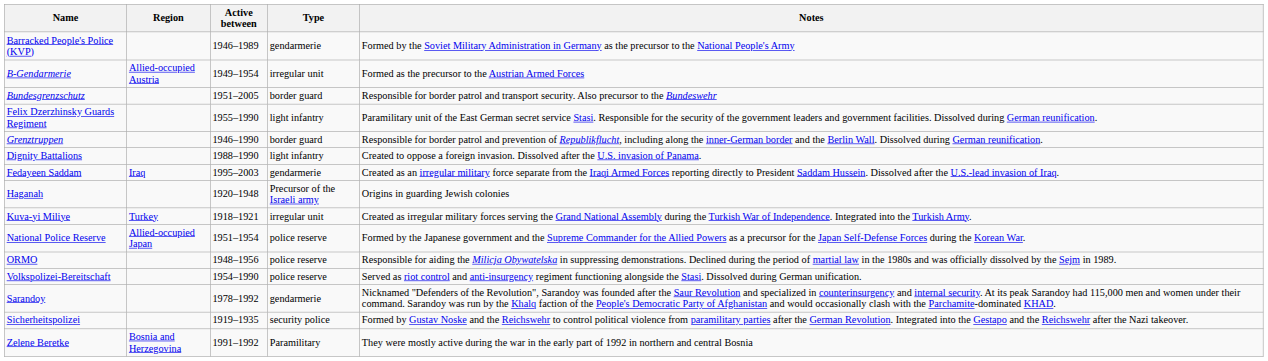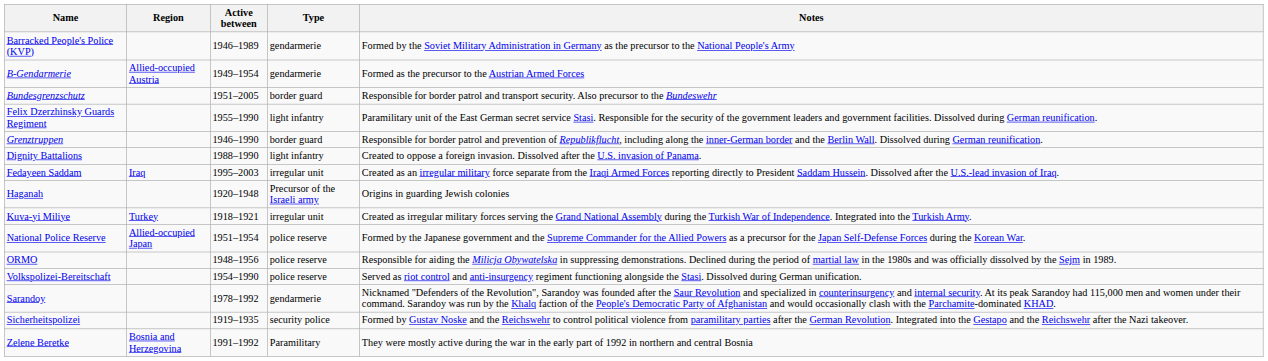 <table class="wikitable">
 <tr>
 <th>Name</th>
 <th>Region</th>
 <th>Active between</th>
 <th>Type</th>
 <th>Notes</th>
 </tr>
 <tr>
 <td><a href='#'>Barracked People's Police (KVP)</a></td>
 <td></td>
 <td>1946–1989</td>
 <td>gendarmerie</td>
 <td>Formed by the <a href='#'>Soviet Military Administration in Germany</a> as the precursor to the <a href='#'>National People's Army</a></td>
 </tr>
 <tr>
 <td><em><a href='#'>B-Gendarmerie</a></em></td>
 <td> <a href='#'>Allied-occupied Austria</a></td>
 <td>1949–1954</td>
-<td>irregular unit</td>
+<td>gendarmerie</td>
 <td>Formed as the precursor to the <a href='#'>Austrian Armed Forces</a></td>
 </tr>
 <tr>
 <td><em><a href='#'>Bundesgrenzschutz</a></em></td>
 <td></td>
 <td>1951–2005</td>
 <td>border guard</td>
 <td>Responsible for border patrol and transport security. Also precursor to the <em><a href='#'>Bundeswehr</a></em></td>
 </tr>
 <tr>
 <td><a href='#'>Felix Dzerzhinsky Guards Regiment</a></td>
 <td></td>
 <td>1955–1990</td>
 <td>light infantry</td>
 <td>Paramilitary unit of the East German secret service <a href='#'>Stasi</a>. Responsible for the security of the government leaders and government facilities. Dissolved during <a href='#'>German reunification</a>.</td>
 </tr>
 <tr>
 <td><a href='#'><em>Grenztruppen</em></a></td>
 <td></td>
 <td>1946–1990</td>
 <td>border guard</td>
 <td>Responsible for border patrol and prevention of <em><a href='#'>Republikflucht</a></em>, including along the <a href='#'>inner-German border</a> and the <a href='#'>Berlin Wall</a>. Dissolved during <a href='#'>German reunification</a>.</td>
 </tr>
 <tr>
 <td><a href='#'>Dignity Battalions</a></td>
 <td></td>
 <td>1988–1990</td>
 <td>light infantry</td>
 <td>Created to oppose a foreign invasion. Dissolved after the <a href='#'>U.S. invasion of Panama</a>.</td>
 </tr>
 <tr>
 <td><a href='#'>Fedayeen Saddam</a></td>
 <td> <a href='#'>Iraq</a></td>
 <td>1995–2003</td>
-<td>gendarmerie</td>
+<td>irregular unit</td>
 <td>Created as an <a href='#'>irregular military</a> force separate from the <a href='#'>Iraqi Armed Forces</a> reporting directly to President <a href='#'>Saddam Hussein</a>. Dissolved after the <a href='#'>U.S.-lead invasion of Iraq</a>.</td>
 </tr>
 <tr>
 <td><a href='#'>Haganah</a></td>
 <td></td>
 <td>1920–1948</td>
 <td>Precursor of the <a href='#'>Israeli army</a></td>
 <td>Origins in guarding Jewish colonies</td>
 </tr>
 <tr>
 <td><a href='#'>Kuva-yi Miliye</a></td>
 <td> <a href='#'>Turkey</a></td>
 <td>1918–1921</td>
 <td>irregular unit</td>
 <td>Created as irregular military forces serving the <a href='#'>Grand National Assembly</a> during the <a href='#'>Turkish War of Independence</a>. Integrated into the <a href='#'>Turkish Army</a>.</td>
 </tr>
 <tr>
 <td><a href='#'>National Police Reserve</a></td>
 <td> <a href='#'>Allied-occupied Japan</a></td>
 <td>1951–1954</td>
 <td>police reserve</td>
 <td>Formed by the Japanese government and the <a href='#'>Supreme Commander for the Allied Powers</a> as a precursor for the <a href='#'>Japan Self-Defense Forces</a> during the <a href='#'>Korean War</a>.</td>
 </tr>
 <tr>
 <td><a href='#'>ORMO</a></td>
 <td></td>
 <td>1948–1956</td>
 <td>police reserve</td>
 <td>Responsible for aiding the <em><a href='#'>Milicja Obywatelska</a></em> in suppressing demonstrations. Declined during the period of <a href='#'>martial law</a> in the 1980s and was officially dissolved by the <a href='#'>Sejm</a> in 1989.</td>
 </tr>
 <tr>
 <td><a href='#'>Volkspolizei-Bereitschaft</a></td>
 <td></td>
 <td>1954–1990</td>
 <td>police reserve</td>
 <td>Served as <a href='#'>riot control</a> and <a href='#'>anti-insurgency</a> regiment functioning alongside the <a href='#'>Stasi</a>. Dissolved during German unification.</td>
 </tr>
 <tr>
 <td><a href='#'>Sarandoy</a></td>
 <td></td>
 <td>1978–1992</td>
 <td>gendarmerie</td>
 <td>Nicknamed "Defenders of the Revolution", Sarandoy was founded after the <a href='#'>Saur Revolution</a> and specialized in <a href='#'>counterinsurgency</a> and <a href='#'>internal security</a>. At its peak Sarandoy had 115,000 men and women under their command. Sarandoy was run by the <a href='#'>Khalq</a> faction of the <a href='#'>People's Democratic Party of Afghanistan</a> and would occasionally clash with the <a href='#'>Parchamite</a>-dominated <a href='#'>KHAD</a>.</td>
 </tr>
 <tr>
 <td><a href='#'>Sicherheitspolizei</a></td>
 <td></td>
 <td>1919–1935</td>
 <td>security police</td>
 <td>Formed by <a href='#'>Gustav Noske</a> and the <a href='#'>Reichswehr</a> to control political violence from <a href='#'>paramilitary parties</a> after the <a href='#'>German Revolution</a>. Integrated into the <a href='#'>Gestapo</a> and the <a href='#'>Reichswehr</a> after the Nazi takeover.</td>
 </tr>
 <tr>
 <td><a href='#'>Zelene Beretke</a></td>
 <td><a href='#'>Bosnia and Herzegovina</a></td>
 <td>1991–1992</td>
 <td>Paramilitary</td>
 <td>They were mostly active during the war in the early part of 1992 in northern and central Bosnia</td>
 </tr>
 </table>
